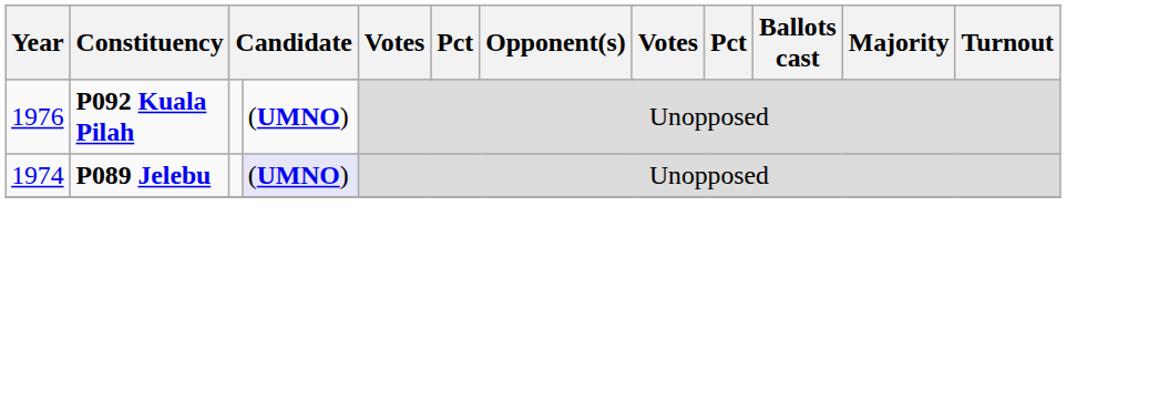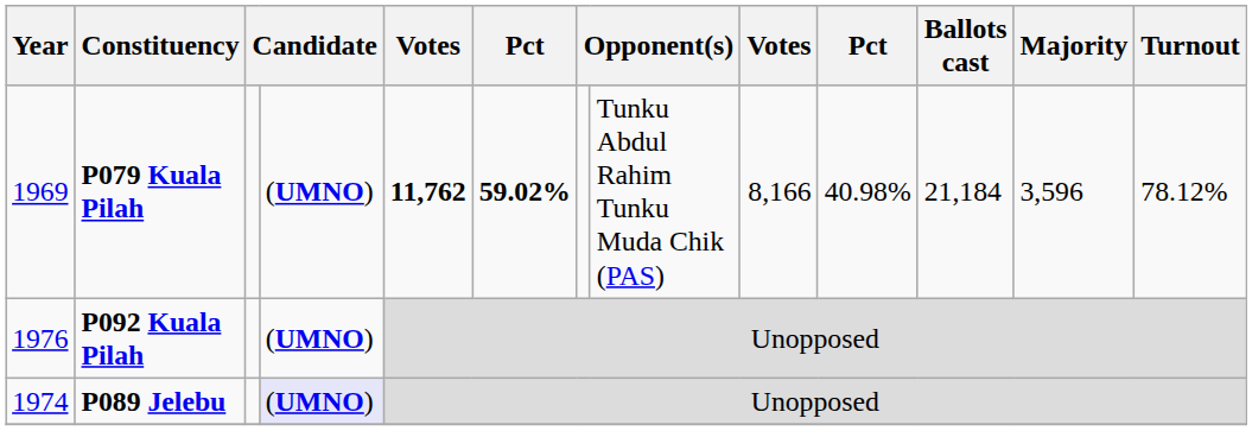 <table class="wikitable" style="margin:0.5em ; font-size:95%">
 <tr>
 <th>Year</th>
 <th>Constituency</th>
 <th colspan=2>Candidate</th>
 <th>Votes</th>
 <th>Pct</th>
 <th colspan=2>Opponent(s)</th>
 <th>Votes</th>
 <th>Pct</th>
 <th>Ballots cast</th>
 <th>Majority</th>
 <th>Turnout</th>
+</tr>
+<tr>
+<td><a href='#'>1969</a></td>
+<td><strong>P079 <a href='#'>Kuala Pilah</a></strong></td>
+<td></td>
+<td> (<a href='#'><strong>UMNO</strong></a>)</td>
+<td align=right><strong>11,762</strong></td>
+<td><strong>59.02%</strong></td>
+<td></td>
+<td>Tunku Abdul Rahim Tunku Muda Chik (<a href='#'>PAS</a>)</td>
+<td align=right>8,166</td>
+<td>40.98%</td>
+<td>21,184</td>
+<td>3,596</td>
+<td>78.12%</td>
 </tr>
 <tr>
 <td><a href='#'>1976</a></td>
 <td><strong>P092 <a href='#'>Kuala Pilah</a></strong></td>
 <td></td>
 <td> (<a href='#'><strong>UMNO</strong></a>)</td>
 <td colspan="9" style="background:#dcdcdc; text-align:center;">Unopposed</td>
 </tr>
 <tr>
 <td><a href='#'>1974</a></td>
 <td><strong>P089 <a href='#'>Jelebu</a></strong></td>
 <td></td>
 <td style="background: lavender;"> (<a href='#'><strong>UMNO</strong></a>)</td>
 <td colspan="9" style="background:#dcdcdc; text-align:center;">Unopposed</td>
 </tr>
 <tr>
 </tr>
 </table>
